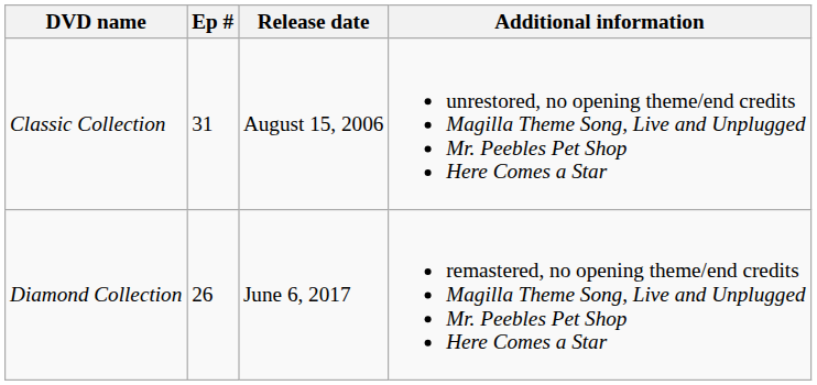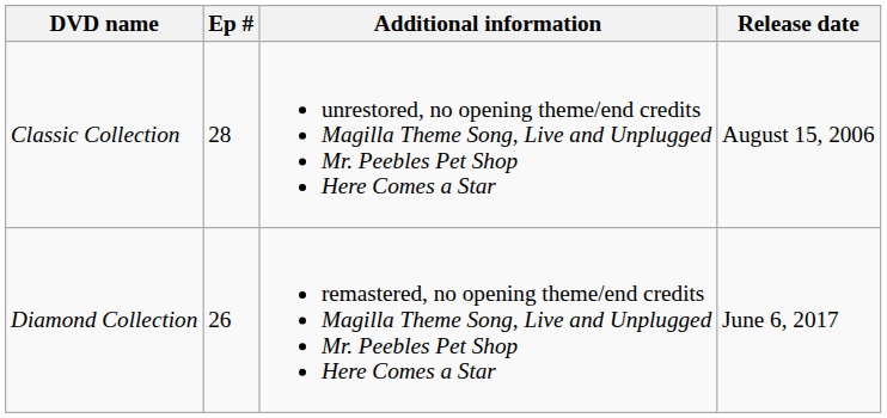 <table class="wikitable">
 <tr>
 <th>DVD name</th>
 <th>Ep #</th>
+<th>Additional information</th>
 <th>Release date</th>
-<th>Additional information</th>
 </tr>
 <tr>
 <td><em>Classic Collection</em></td>
-<td>31</td>
+<td>28</td>
+<td><br><ul><li>unrestored, no opening theme/end credits</li><li><em>Magilla Theme Song, Live and Unplugged</em></li><li><em>Mr. Peebles Pet Shop</em></li><li><em>Here Comes a Star</em></li></ul></td>
 <td>August 15, 2006</td>
-<td><br><ul><li>unrestored, no opening theme/end credits</li><li><em>Magilla Theme Song, Live and Unplugged</em></li><li><em>Mr. Peebles Pet Shop</em></li><li><em>Here Comes a Star</em></li></ul></td>
 </tr>
 <tr>
 <td><em>Diamond Collection</em></td>
 <td>26</td>
+<td><br><ul><li>remastered, no opening theme/end credits</li><li><em>Magilla Theme Song, Live and Unplugged</em></li><li><em>Mr. Peebles Pet Shop</em></li><li><em>Here Comes a Star</em></li></ul></td>
 <td>June 6, 2017</td>
-<td><br><ul><li>remastered, no opening theme/end credits</li><li><em>Magilla Theme Song, Live and Unplugged</em></li><li><em>Mr. Peebles Pet Shop</em></li><li><em>Here Comes a Star</em></li></ul></td>
 </tr>
 </table>
